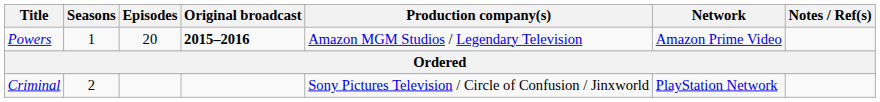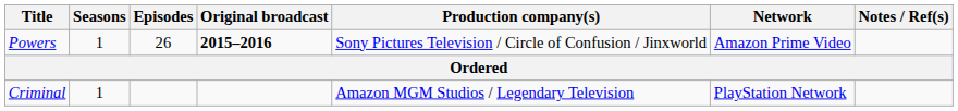 <table class="wikitable plainrowheaders" style="text-align: left">
 <tr>
 <th>Title</th>
 <th>Seasons</th>
 <th>Episodes</th>
 <th>Original broadcast</th>
 <th>Production company(s)</th>
 <th>Network</th>
 <th>Notes / Ref(s)</th>
 </tr>
 <tr>
 <td><em><a href='#'>Powers</a></em></td>
 <td align="center">1</td>
-<td align="center">20</td>
+<td align="center">26</td>
 <td><strong>2015–2016</strong></td>
-<td><a href='#'>Amazon MGM Studios</a> / <a href='#'>Legendary Television</a></td>
+<td><a href='#'>Sony Pictures Television</a> / Circle of Confusion / Jinxworld</td>
 <td><a href='#'>Amazon Prime Video</a></td>
 <td></td>
 </tr>
 <tr style="background:#b0c4de;">
 <th colspan="7">Ordered</th>
 </tr>
 <tr>
 <td><em><a href='#'>Criminal</a></em></td>
-<td align="center">2</td>
+<td align="center">1</td>
 <td></td>
 <td></td>
-<td><a href='#'>Sony Pictures Television</a> / Circle of Confusion / Jinxworld</td>
+<td><a href='#'>Amazon MGM Studios</a> / <a href='#'>Legendary Television</a></td>
 <td><a href='#'>PlayStation Network</a></td>
 <td></td>
 </tr>
 </table>
